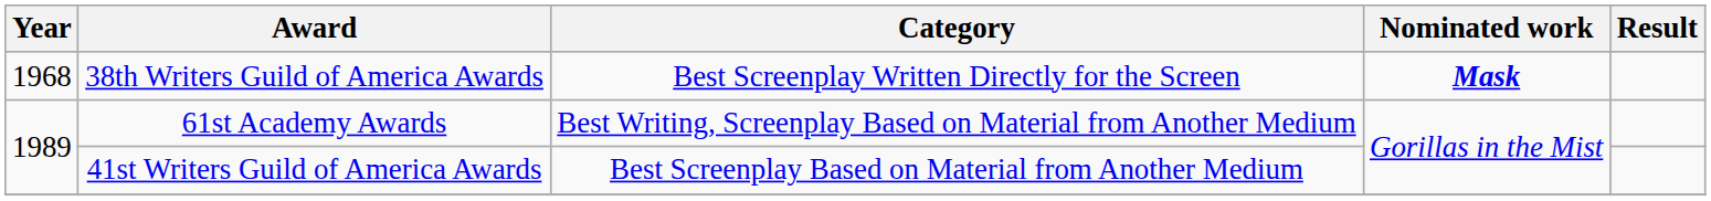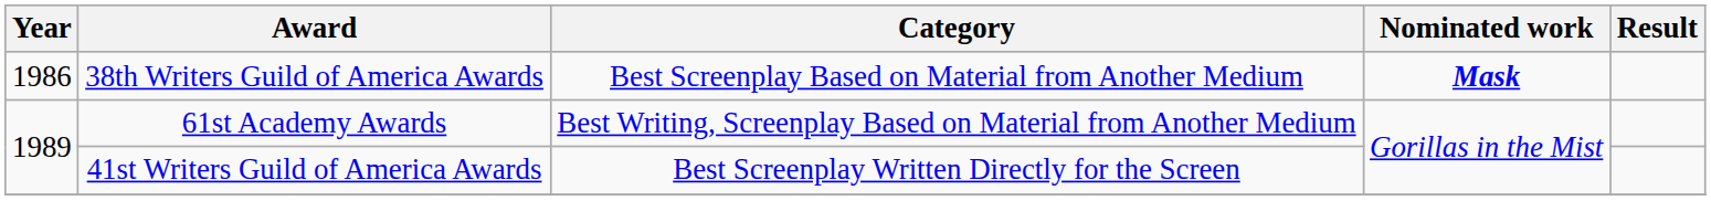 <table class="wikitable sortable plainrowheaders" style="text-align:center;">
 <tr>
 <th scope="col">Year</th>
 <th scope="col">Award</th>
 <th scope="col">Category</th>
 <th scope="col">Nominated work</th>
 <th scope="col">Result</th>
 </tr>
 <tr>
-<td>1968</td>
+<td>1986</td>
 <td><a href='#'>38th Writers Guild of America Awards</a></td>
-<td><a href='#'>Best Screenplay Written Directly for the Screen</a></td>
+<td><a href='#'>Best Screenplay Based on Material from Another Medium</a></td>
 <td><strong><em><a href='#'>Mask</a></em></strong></td>
 <td></td>
 </tr>
 <tr>
 <td rowspan="2">1989</td>
 <td><a href='#'>61st Academy Awards</a></td>
 <td><a href='#'>Best Writing, Screenplay Based on Material from Another Medium</a></td>
 <td rowspan="2"><em><a href='#'>Gorillas in the Mist</a></em></td>
 <td></td>
 </tr>
 <tr>
 <td><a href='#'>41st Writers Guild of America Awards</a></td>
-<td><a href='#'>Best Screenplay Based on Material from Another Medium</a></td>
+<td><a href='#'>Best Screenplay Written Directly for the Screen</a></td>
 <td></td>
 </tr>
 <tr>
 </tr>
 </table>
